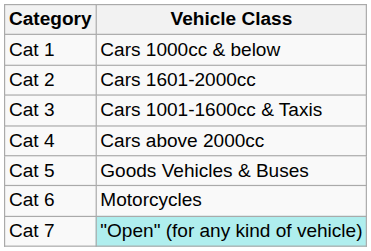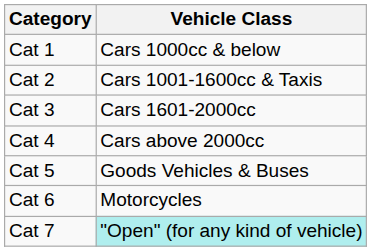 <table class="wikitable">
 <tr>
 <th>Category</th>
 <th>Vehicle Class</th>
 </tr>
 <tr>
 <td>Cat 1</td>
 <td>Cars 1000cc & below</td>
 </tr>
 <tr>
 <td>Cat 2</td>
-<td>Cars 1601-2000cc</td>
+<td>Cars 1001-1600cc & Taxis</td>
 </tr>
 <tr>
 <td>Cat 3</td>
-<td>Cars 1001-1600cc & Taxis</td>
+<td>Cars 1601-2000cc</td>
 </tr>
 <tr>
 <td>Cat 4</td>
 <td>Cars above 2000cc</td>
 </tr>
 <tr>
 <td>Cat 5</td>
 <td>Goods Vehicles & Buses</td>
 </tr>
 <tr>
 <td>Cat 6</td>
 <td>Motorcycles</td>
 </tr>
 <tr>
 <td>Cat 7</td>
 <td style="background: paleturquoise;">"Open" (for any kind of vehicle)</td>
 </tr>
 </table>
